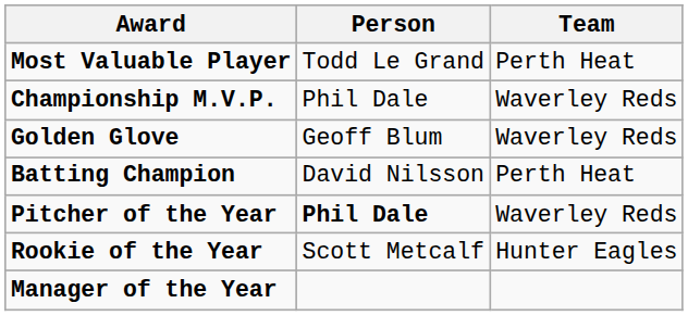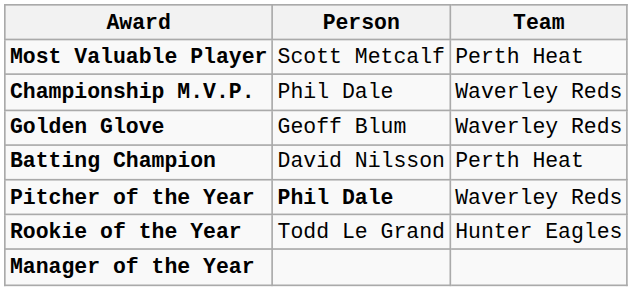 <table class="wikitable">
 <tr>
 <th>Award</th>
 <th>Person</th>
 <th>Team</th>
 </tr>
 <tr>
 <td><strong>Most Valuable Player</strong></td>
-<td>Todd Le Grand</td>
+<td>Scott Metcalf</td>
 <td>Perth Heat</td>
 </tr>
 <tr>
 <td><strong>Championship M.V.P.</strong></td>
 <td>Phil Dale</td>
 <td>Waverley Reds</td>
 </tr>
 <tr>
 <td><strong>Golden Glove</strong></td>
 <td>Geoff Blum</td>
 <td>Waverley Reds</td>
 </tr>
 <tr>
 <td><strong>Batting Champion</strong></td>
 <td>David Nilsson</td>
 <td>Perth Heat</td>
 </tr>
 <tr>
 <td><strong>Pitcher of the Year</strong></td>
 <td><strong>Phil Dale</strong></td>
 <td>Waverley Reds</td>
 </tr>
 <tr>
 <td><strong>Rookie of the Year</strong></td>
-<td>Scott Metcalf</td>
+<td>Todd Le Grand</td>
 <td>Hunter Eagles</td>
 </tr>
 <tr>
 <td><strong>Manager of the Year</strong></td>
 <td></td>
 <td></td>
 </tr>
 </table>
